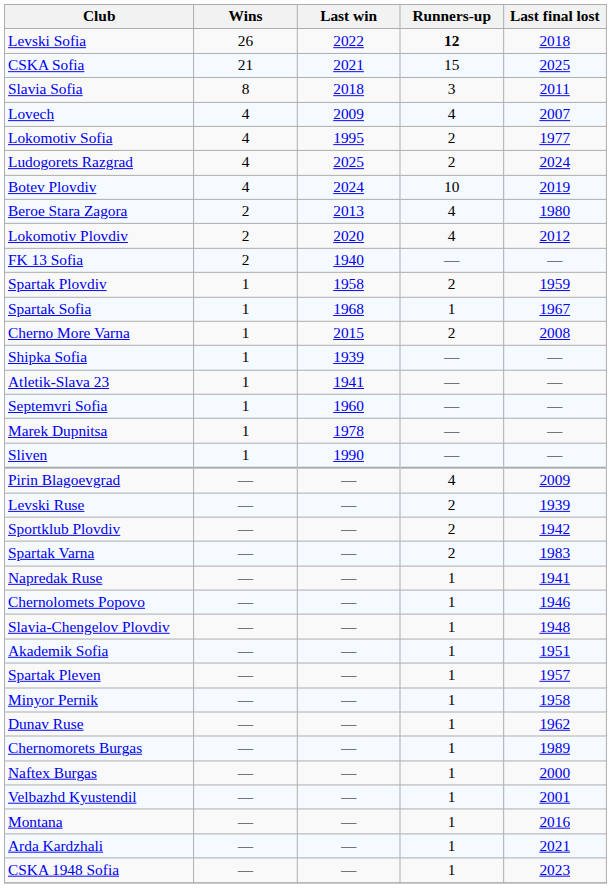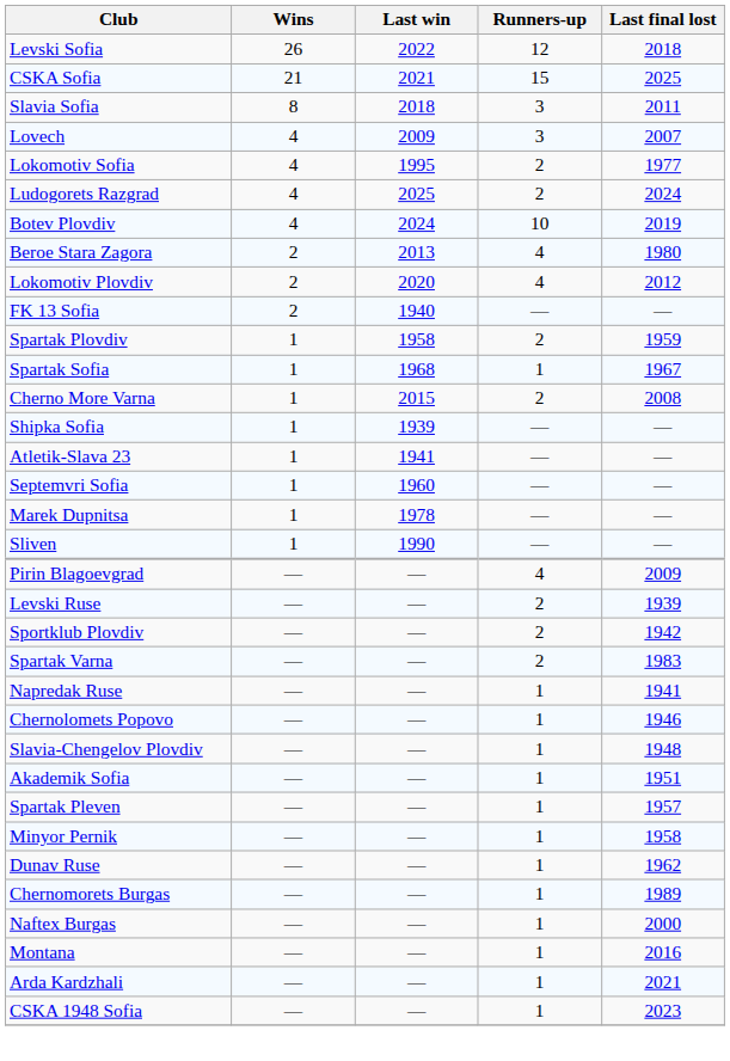 <table class="wikitable" style="text-align: center;">
 <tr>
 <th width=190>Club</th>
 <th width=100>Wins</th>
 <th width=100>Last win</th>
 <th width=100>Runners-up</th>
 <th width=100>Last final lost</th>
 </tr>
 <tr>
 <td align=left><a href='#'>Levski Sofia</a></td>
 <td>26</td>
 <td><a href='#'>2022</a></td>
-<td><strong>12</strong></td>
+<td>12</td>
 <td><a href='#'>2018</a></td>
 </tr>
 <tr bgcolor=#F4FAFF>
 <td align=left><a href='#'>CSKA Sofia</a></td>
 <td>21</td>
 <td><a href='#'>2021</a></td>
 <td>15</td>
 <td><a href='#'>2025</a></td>
 </tr>
 <tr>
 <td align=left><a href='#'>Slavia Sofia</a></td>
 <td>8</td>
 <td><a href='#'>2018</a></td>
 <td>3</td>
 <td><a href='#'>2011</a></td>
 </tr>
 <tr bgcolor=#F4FAFF>
 <td align=left><a href='#'>Lovech</a></td>
 <td>4</td>
 <td><a href='#'>2009</a></td>
-<td>4</td>
+<td>3</td>
 <td><a href='#'>2007</a></td>
 </tr>
 <tr>
 <td align=left><a href='#'>Lokomotiv Sofia</a></td>
 <td>4</td>
 <td><a href='#'>1995</a></td>
 <td>2</td>
 <td><a href='#'>1977</a></td>
 </tr>
 <tr>
 <td align="left"><a href='#'>Ludogorets Razgrad</a></td>
 <td>4</td>
 <td><a href='#'>2025</a></td>
 <td>2</td>
 <td><a href='#'>2024</a></td>
 </tr>
 <tr bgcolor=#F4FAFF>
 <td align=left><a href='#'>Botev Plovdiv</a></td>
 <td>4</td>
 <td><a href='#'>2024</a></td>
 <td>10</td>
 <td><a href='#'>2019</a></td>
 </tr>
 <tr bgcolor=#F4FAFF>
 <td align=left><a href='#'>Beroe Stara Zagora</a></td>
 <td>2</td>
 <td><a href='#'>2013</a></td>
 <td>4</td>
 <td><a href='#'>1980</a></td>
 </tr>
 <tr>
 <td align=left><a href='#'>Lokomotiv Plovdiv</a></td>
 <td>2</td>
 <td><a href='#'>2020</a></td>
 <td>4</td>
 <td><a href='#'>2012</a></td>
 </tr>
 <tr bgcolor=#F4FAFF>
 <td align=left><a href='#'>FK 13 Sofia</a></td>
 <td>2</td>
 <td><a href='#'>1940</a></td>
 <td>—</td>
 <td>—</td>
 </tr>
 <tr>
 <td align=left><a href='#'>Spartak Plovdiv</a></td>
 <td>1</td>
 <td><a href='#'>1958</a></td>
 <td>2</td>
 <td><a href='#'>1959</a></td>
 </tr>
 <tr bgcolor=#F4FAFF>
 <td align=left><a href='#'>Spartak Sofia</a></td>
 <td>1</td>
 <td><a href='#'>1968</a></td>
 <td>1</td>
 <td><a href='#'>1967</a></td>
 </tr>
 <tr>
 <td align=left><a href='#'>Cherno More Varna</a></td>
 <td>1</td>
 <td><a href='#'>2015</a></td>
 <td>2</td>
 <td><a href='#'>2008</a></td>
 </tr>
 <tr bgcolor=#F4FAFF>
 <td align=left><a href='#'>Shipka Sofia</a></td>
 <td>1</td>
 <td><a href='#'>1939</a></td>
 <td>—</td>
 <td>—</td>
 </tr>
 <tr>
 <td align=left><a href='#'>Atletik-Slava 23</a></td>
 <td>1</td>
 <td><a href='#'>1941</a></td>
 <td>—</td>
 <td>—</td>
 </tr>
 <tr bgcolor=#F4FAFF>
 <td align=left><a href='#'>Septemvri Sofia</a></td>
 <td>1</td>
 <td><a href='#'>1960</a></td>
 <td>—</td>
 <td>—</td>
 </tr>
 <tr>
 <td align=left><a href='#'>Marek Dupnitsa</a></td>
 <td>1</td>
 <td><a href='#'>1978</a></td>
 <td>—</td>
 <td>—</td>
 </tr>
 <tr bgcolor=#F4FAFF>
 <td align=left><a href='#'>Sliven</a></td>
 <td>1</td>
 <td><a href='#'>1990</a></td>
 <td>—</td>
 <td>—</td>
 </tr>
 <tr>
 <td style="border-top-width: 2px;" align=left><a href='#'>Pirin Blagoevgrad</a></td>
 <td style="border-top-width: 2px;">—</td>
 <td style="border-top-width: 2px;">—</td>
 <td style="border-top-width: 2px;">4</td>
 <td style="border-top-width: 2px;"><a href='#'>2009</a></td>
 </tr>
 <tr bgcolor=#F4FAFF>
 <td align=left><a href='#'>Levski Ruse</a></td>
 <td>—</td>
 <td>—</td>
 <td>2</td>
 <td><a href='#'>1939</a></td>
 </tr>
 <tr>
 <td align=left><a href='#'>Sportklub Plovdiv</a></td>
 <td>—</td>
 <td>—</td>
 <td>2</td>
 <td><a href='#'>1942</a></td>
 </tr>
 <tr bgcolor=#F4FAFF>
 <td align=left><a href='#'>Spartak Varna</a></td>
 <td>—</td>
 <td>—</td>
 <td>2</td>
 <td><a href='#'>1983</a></td>
 </tr>
 <tr>
 <td align=left><a href='#'>Napredak Ruse</a></td>
 <td>—</td>
 <td>—</td>
 <td>1</td>
 <td><a href='#'>1941</a></td>
 </tr>
 <tr bgcolor=#F4FAFF>
 <td align=left><a href='#'>Chernolomets Popovo</a></td>
 <td>—</td>
 <td>—</td>
 <td>1</td>
 <td><a href='#'>1946</a></td>
 </tr>
 <tr>
 <td align=left><a href='#'>Slavia-Chengelov Plovdiv</a></td>
 <td>—</td>
 <td>—</td>
 <td>1</td>
 <td><a href='#'>1948</a></td>
 </tr>
 <tr bgcolor=#F4FAFF>
 <td align=left><a href='#'>Akademik Sofia</a></td>
 <td>—</td>
 <td>—</td>
 <td>1</td>
 <td><a href='#'>1951</a></td>
 </tr>
 <tr>
 <td align=left><a href='#'>Spartak Pleven</a></td>
 <td>—</td>
 <td>—</td>
 <td>1</td>
 <td><a href='#'>1957</a></td>
 </tr>
 <tr bgcolor=#F4FAFF>
 <td align=left><a href='#'>Minyor Pernik</a></td>
 <td>—</td>
 <td>—</td>
 <td>1</td>
 <td><a href='#'>1958</a></td>
 </tr>
 <tr>
 <td align=left><a href='#'>Dunav Ruse</a></td>
 <td>—</td>
 <td>—</td>
 <td>1</td>
 <td><a href='#'>1962</a></td>
 </tr>
 <tr bgcolor=#F4FAFF>
 <td align=left><a href='#'>Chernomorets Burgas</a></td>
 <td>—</td>
 <td>—</td>
 <td>1</td>
 <td><a href='#'>1989</a></td>
 </tr>
 <tr>
 <td align=left><a href='#'>Naftex Burgas</a></td>
 <td>—</td>
 <td>—</td>
 <td>1</td>
 <td><a href='#'>2000</a></td>
 </tr>
-<tr bgcolor=#F4FAFF>
-<td align=left><a href='#'>Velbazhd Kyustendil</a></td>
-<td>—</td>
-<td>—</td>
-<td>1</td>
-<td><a href='#'>2001</a></td>
-</tr>
 <tr>
 <td align=left><a href='#'>Montana</a></td>
 <td>—</td>
 <td>—</td>
 <td>1</td>
 <td><a href='#'>2016</a></td>
 </tr>
 <tr bgcolor=#F4FAFF>
 <td align=left><a href='#'>Arda Kardzhali</a></td>
 <td>—</td>
 <td>—</td>
 <td>1</td>
 <td><a href='#'>2021</a></td>
 </tr>
 <tr>
 <td align=left><a href='#'>CSKA 1948 Sofia</a></td>
 <td>—</td>
 <td>—</td>
 <td>1</td>
 <td><a href='#'>2023</a></td>
 </tr>
 <tr>
 </tr>
 </table>
